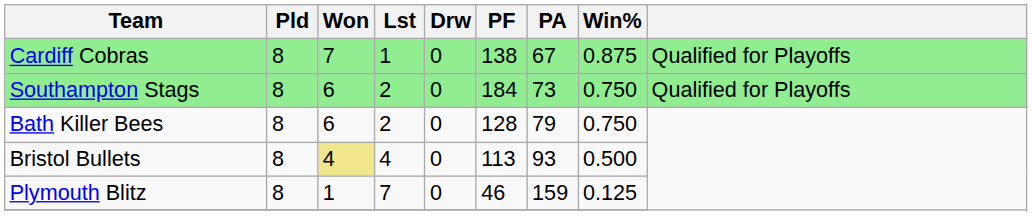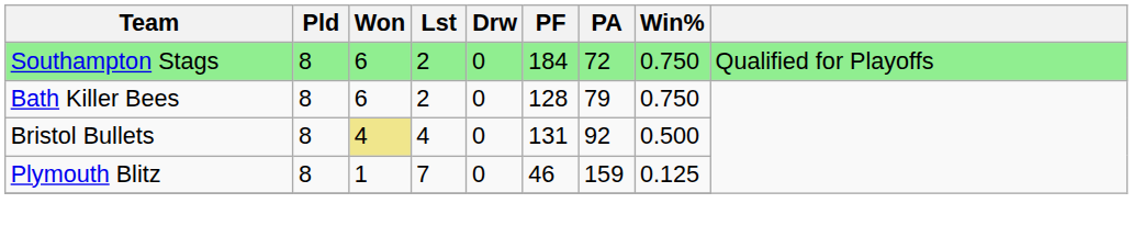 <table class="wikitable" width="60%">
 <tr>
 <th width=26%>Team</th>
 <th width=5%>Pld</th>
 <th width=5%>Won</th>
 <th width=5%>Lst</th>
 <th width=5%>Drw</th>
 <th width=5%>PF</th>
 <th width=5%>PA</th>
 <th width=6%>Win%</th>
 <th width=38%></th>
 </tr>
 <tr style="background:lightgreen">
-<td><a href='#'>Cardiff</a> Cobras</td>
-<td>8</td>
-<td>7</td>
-<td>1</td>
-<td>0</td>
-<td>138</td>
-<td>67</td>
-<td>0.875</td>
-<td>Qualified for Playoffs</td>
-</tr>
-<tr style="background:lightgreen">
 <td><a href='#'>Southampton</a> Stags</td>
 <td>8</td>
 <td>6</td>
 <td>2</td>
 <td>0</td>
 <td>184</td>
-<td>73</td>
+<td>72</td>
 <td>0.750</td>
 <td>Qualified for Playoffs</td>
 </tr>
 <tr>
 <td><a href='#'>Bath</a> Killer Bees</td>
 <td>8</td>
 <td>6</td>
 <td>2</td>
 <td>0</td>
 <td>128</td>
 <td>79</td>
 <td>0.750</td>
 </tr>
 <tr>
 <td>Bristol Bullets</td>
 <td>8</td>
 <td style="background: khaki;">4</td>
 <td>4</td>
 <td>0</td>
-<td>113</td>
-<td>93</td>
+<td>131</td>
+<td>92</td>
 <td>0.500</td>
 </tr>
 <tr>
 <td><a href='#'>Plymouth</a> Blitz</td>
 <td>8</td>
 <td>1</td>
 <td>7</td>
 <td>0</td>
 <td>46</td>
 <td>159</td>
 <td>0.125</td>
 </tr>
 <tr>
 </tr>
 </table>
